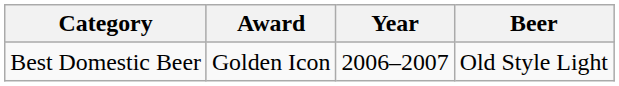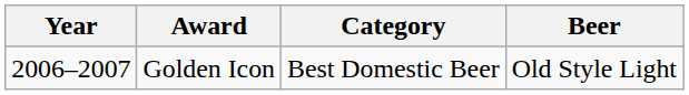 <table class="wikitable">
 <tr>
+<th>Year</th>
+<th>Award</th>
 <th>Category</th>
-<th>Award</th>
-<th>Year</th>
 <th>Beer</th>
 </tr>
 <tr>
+<td>2006–2007</td>
+<td>Golden Icon</td>
 <td>Best Domestic Beer</td>
-<td>Golden Icon</td>
-<td>2006–2007</td>
 <td>Old Style Light</td>
 </tr>
 </table>
